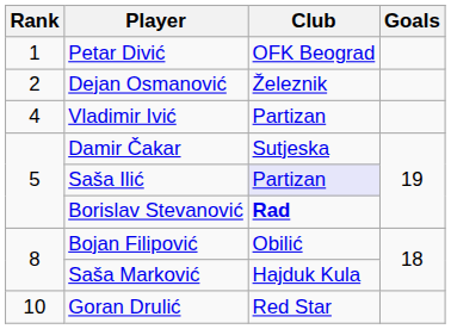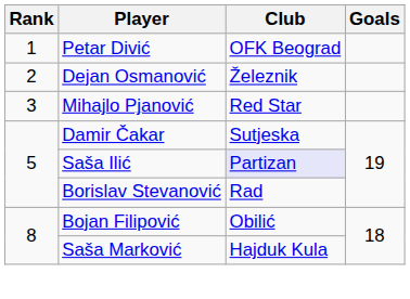 <table class="wikitable">
 <tr>
 <th>Rank</th>
 <th>Player</th>
 <th>Club</th>
 <th>Goals</th>
 </tr>
 <tr>
 <td rowspan=1 align=center>1</td>
 <td> <a href='#'>Petar Divić</a></td>
 <td><a href='#'>OFK Beograd</a></td>
 <td></td>
 </tr>
 <tr>
 <td rowspan=1 align=center>2</td>
 <td> <a href='#'>Dejan Osmanović</a></td>
 <td><a href='#'>Železnik</a></td>
 <td></td>
 </tr>
 <tr>
-<td rowspan=1 align=center>4</td>
-<td> <a href='#'>Vladimir Ivić</a></td>
-<td><a href='#'>Partizan</a></td>
+<td rowspan=1 align=center>3</td>
+<td> <a href='#'>Mihajlo Pjanović</a></td>
+<td><a href='#'>Red Star</a></td>
 <td></td>
 </tr>
 <tr>
 <td rowspan=3 align=center>5</td>
 <td> <a href='#'>Damir Čakar</a></td>
 <td><a href='#'>Sutjeska</a></td>
 <td rowspan=3 align=center>19</td>
 </tr>
 <tr>
 <td> <a href='#'>Saša Ilić</a></td>
 <td style="background: lavender;"><a href='#'>Partizan</a></td>
 </tr>
 <tr>
 <td> <a href='#'>Borislav Stevanović</a></td>
-<td><strong><a href='#'>Rad</a></strong></td>
+<td><a href='#'>Rad</a></td>
 </tr>
 <tr>
 <td rowspan=2 align=center>8</td>
 <td> <a href='#'>Bojan Filipović</a></td>
 <td><a href='#'>Obilić</a></td>
 <td rowspan=2 align=center>18</td>
 </tr>
 <tr>
 <td> <a href='#'>Saša Marković</a></td>
 <td><a href='#'>Hajduk Kula</a></td>
 </tr>
-<tr>
-<td rowspan=1 align=center>10</td>
-<td> <a href='#'>Goran Drulić</a></td>
-<td><a href='#'>Red Star</a></td>
-<td></td>
-</tr>
 </table>
